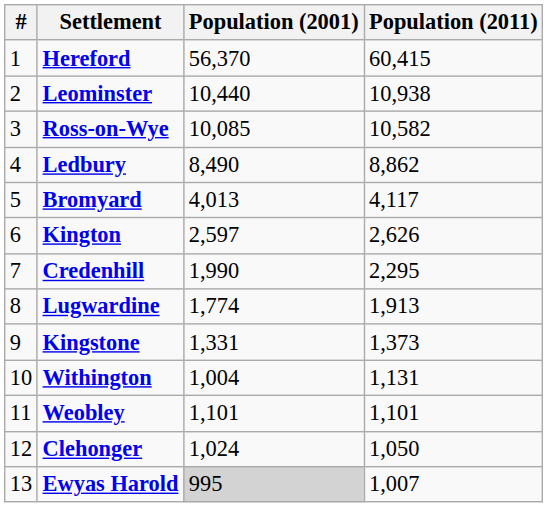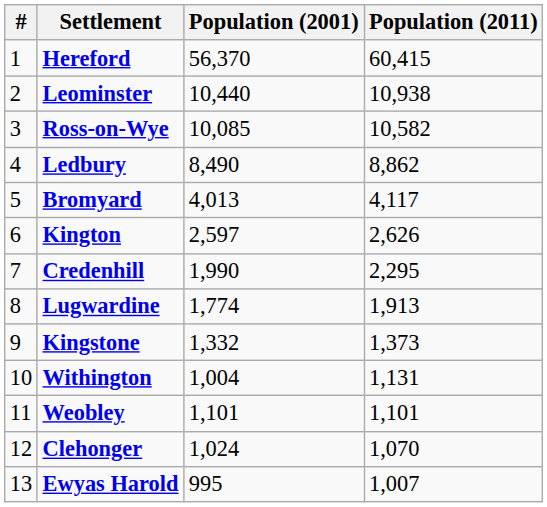 <table class="wikitable sortable">
 <tr>
 <th>#</th>
 <th>Settlement</th>
 <th>Population (2001)</th>
 <th><strong>Population (2011)</strong></th>
 </tr>
 <tr>
 <td>1</td>
 <td><strong><a href='#'>Hereford</a></strong></td>
 <td>56,370</td>
 <td>60,415</td>
 </tr>
 <tr>
 <td>2</td>
 <td><strong><a href='#'>Leominster</a></strong></td>
 <td>10,440</td>
 <td>10,938</td>
 </tr>
 <tr>
 <td>3</td>
 <td><strong><a href='#'>Ross-on-Wye</a></strong></td>
 <td>10,085</td>
 <td>10,582</td>
 </tr>
 <tr>
 <td>4</td>
 <td><strong><a href='#'>Ledbury</a></strong></td>
 <td>8,490</td>
 <td>8,862</td>
 </tr>
 <tr>
 <td>5</td>
 <td><strong><a href='#'>Bromyard</a></strong></td>
 <td>4,013</td>
 <td>4,117</td>
 </tr>
 <tr>
 <td>6</td>
 <td><strong><a href='#'>Kington</a></strong></td>
 <td>2,597</td>
 <td>2,626</td>
 </tr>
 <tr>
 <td>7</td>
 <td><strong><a href='#'>Credenhill</a></strong></td>
 <td>1,990</td>
 <td>2,295</td>
 </tr>
 <tr>
 <td>8</td>
 <td><strong><a href='#'>Lugwardine</a></strong></td>
 <td>1,774</td>
 <td>1,913</td>
 </tr>
 <tr>
 <td>9</td>
 <td><strong><a href='#'>Kingstone</a></strong></td>
-<td>1,331</td>
+<td>1,332</td>
 <td>1,373</td>
 </tr>
 <tr>
 <td>10</td>
 <td><strong><a href='#'>Withington</a></strong></td>
 <td>1,004</td>
 <td>1,131</td>
 </tr>
 <tr>
 <td>11</td>
 <td><strong><a href='#'>Weobley</a></strong></td>
 <td>1,101</td>
 <td>1,101</td>
 </tr>
 <tr>
 <td>12</td>
 <td><strong><a href='#'>Clehonger</a></strong></td>
 <td>1,024</td>
-<td>1,050</td>
+<td>1,070</td>
 </tr>
 <tr>
 <td>13</td>
 <td><strong><a href='#'>Ewyas Harold</a></strong></td>
-<td style="background: lightgrey;">995</td>
+<td>995</td>
 <td>1,007</td>
 </tr>
 </table>
